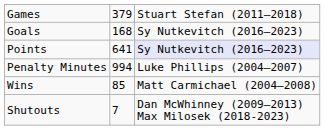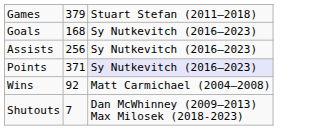 <table class="wikitable">
 <tr>
 <td>Games</td>
 <td>379</td>
 <td>Stuart Stefan (2011–2018)</td>
 </tr>
 <tr>
 <td>Goals</td>
 <td>168</td>
 <td>Sy Nutkevitch (2016–2023)</td>
 </tr>
 <tr>
+<td>Assists</td>
+<td>256</td>
+<td>Sy Nutkevitch (2016–2023)</td>
+</tr>
+<tr>
 <td>Points</td>
-<td>641</td>
+<td>371</td>
 <td style="background: lavender;">Sy Nutkevitch (2016–2023)</td>
 </tr>
 <tr>
-<td>Penalty Minutes</td>
-<td>994</td>
-<td>Luke Phillips (2004–2007)</td>
-</tr>
-<tr>
 <td>Wins</td>
-<td>85</td>
+<td>92</td>
 <td>Matt Carmichael (2004–2008)</td>
 </tr>
 <tr>
 <td>Shutouts</td>
 <td>7</td>
 <td>Dan McWhinney (2009–2013)<br>Max Milosek (2018-2023)</td>
 </tr>
 </table>
